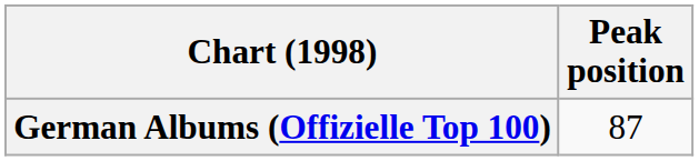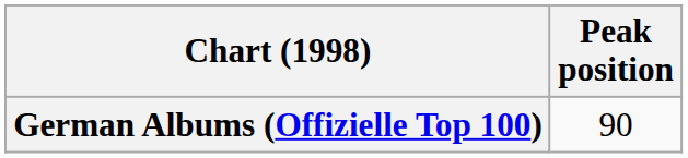 <table class="wikitable sortable plainrowheaders" style="text-align:center">
 <tr>
 <th scope="col">Chart (1998)</th>
 <th scope="col">Peak<br>position</th>
 </tr>
 <tr>
 <th scope="row">German Albums (<a href='#'>Offizielle Top 100</a>)</th>
-<td align="center">87</td>
+<td align="center">90</td>
 </tr>
 </table>
